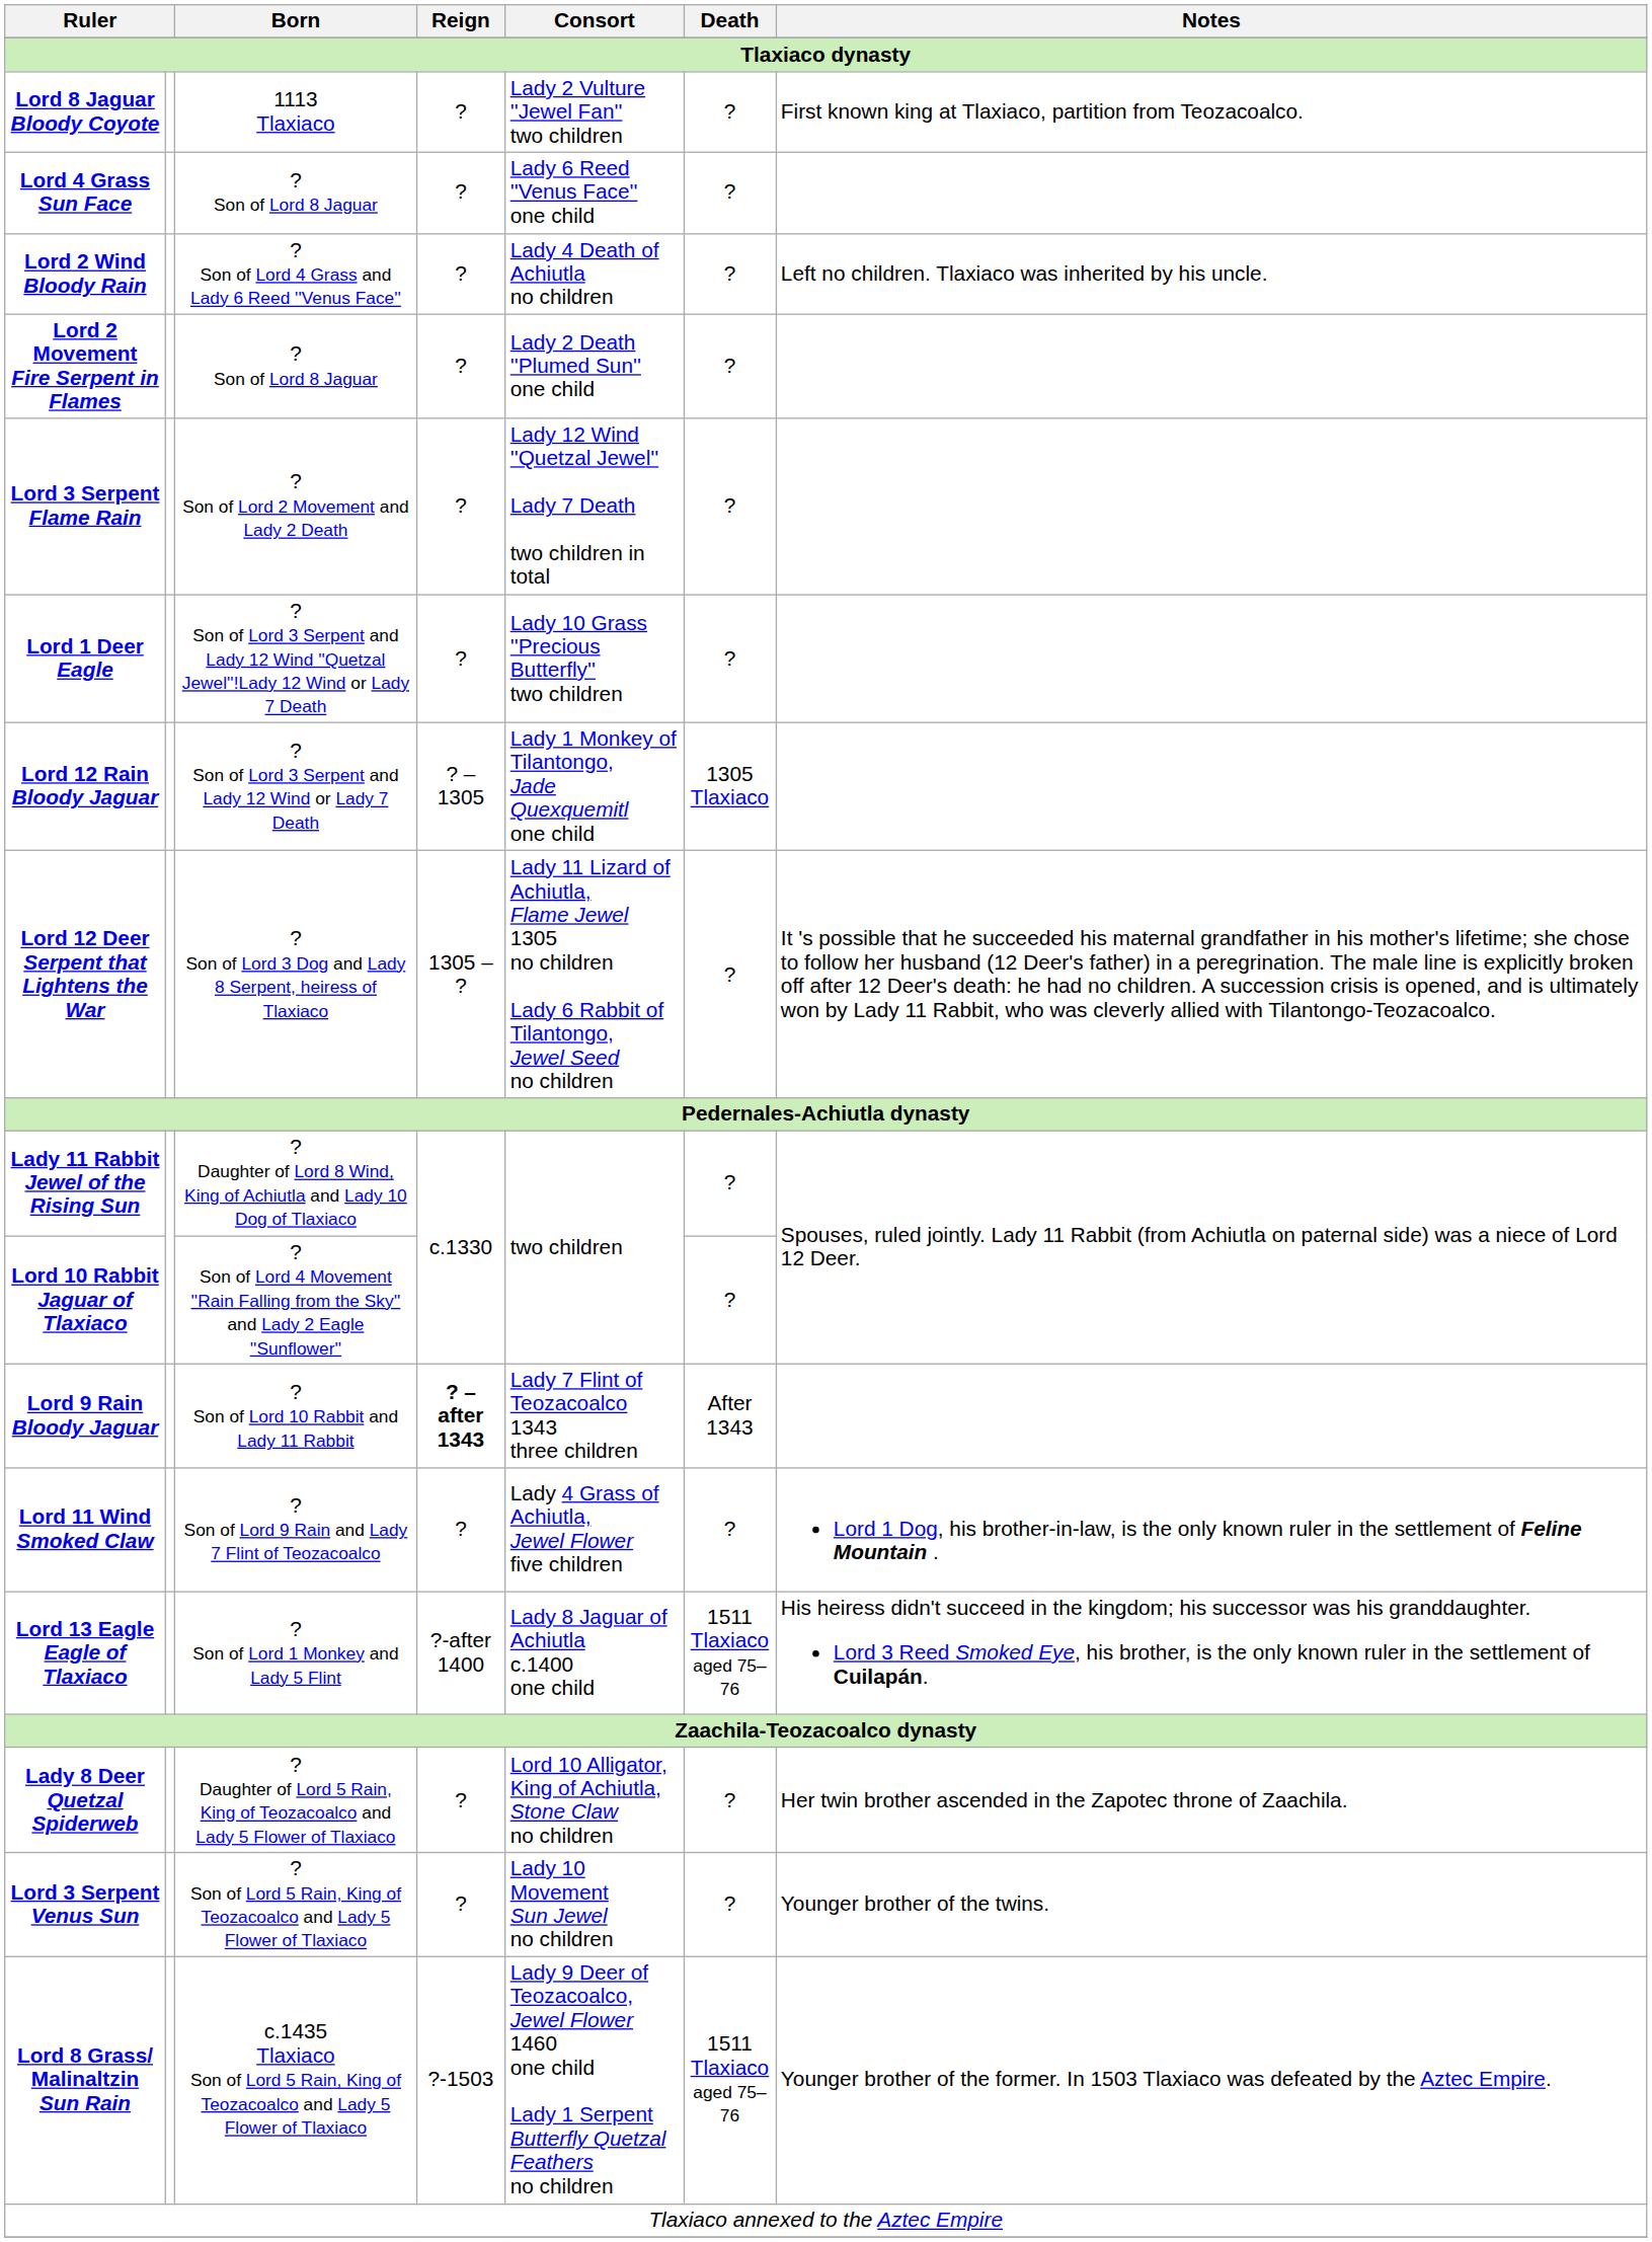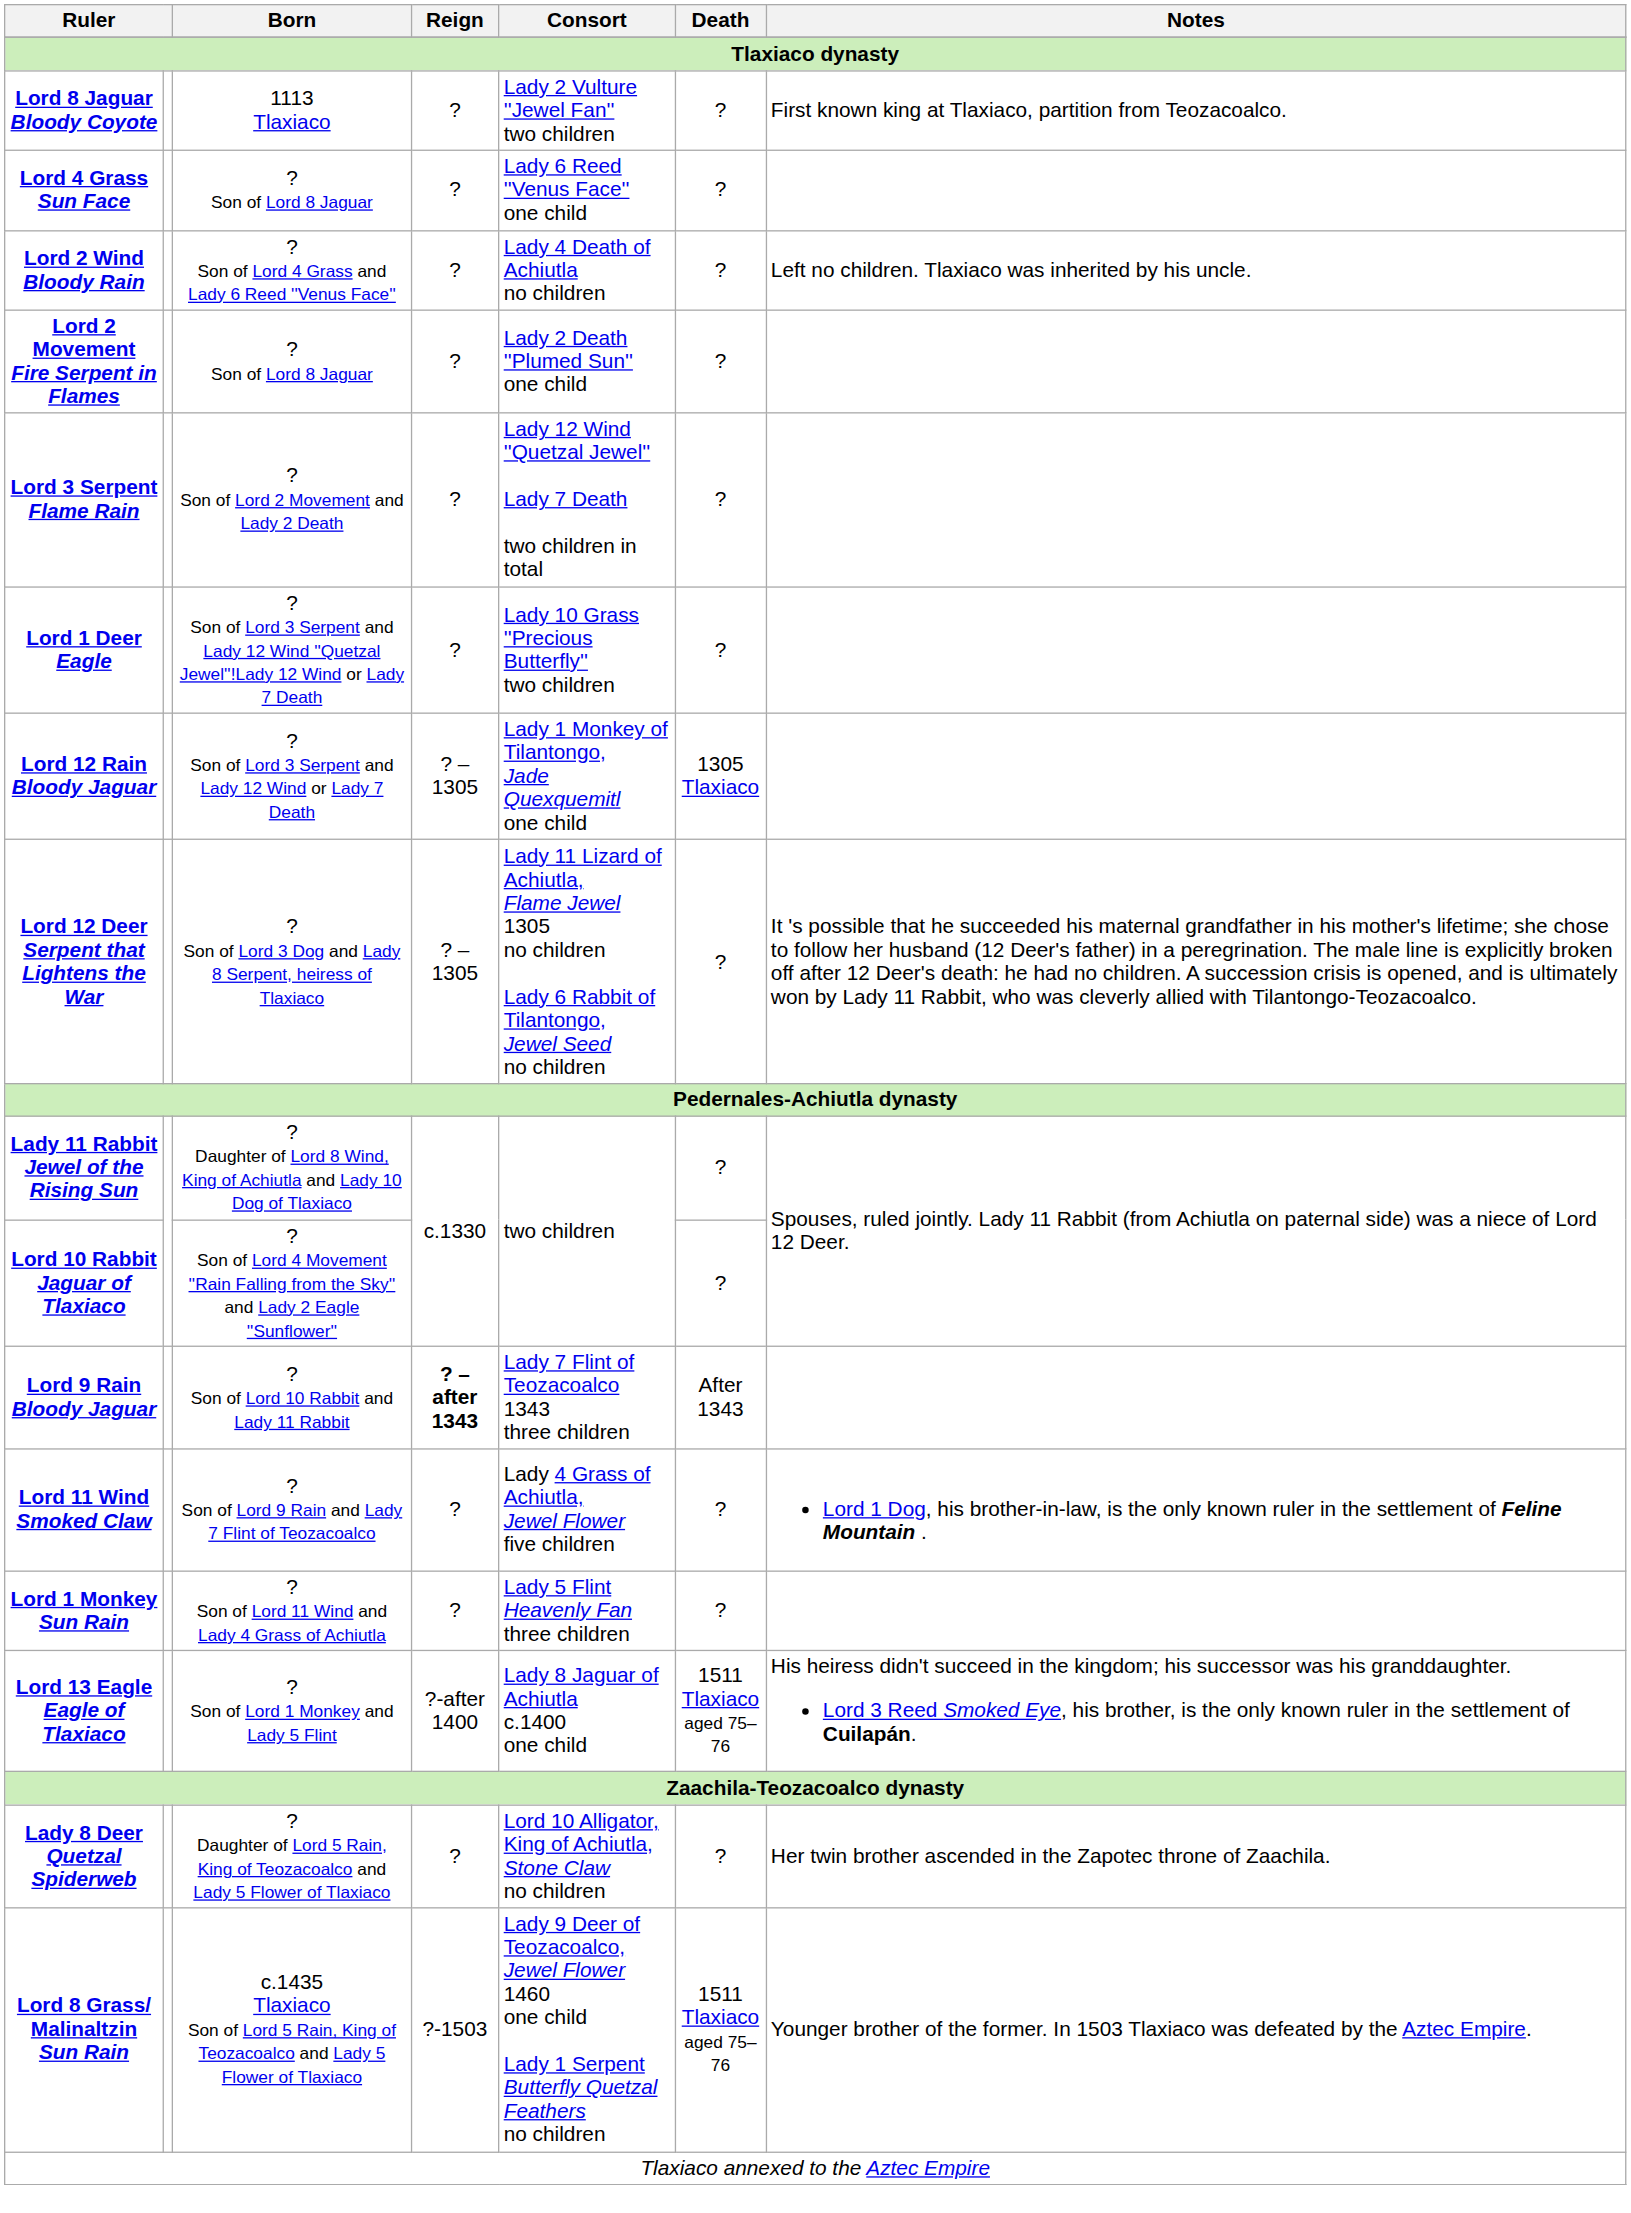 <table class="wikitable">
 <tr>
 <th colspan=2>Ruler</th>
 <th>Born</th>
 <th>Reign</th>
 <th>Consort</th>
 <th>Death</th>
 <th>Notes</th>
 </tr>
 <tr>
 </tr>
 <tr bgcolor=#ceb>
 <td align="center" colspan="7"><strong>Tlaxiaco dynasty</strong></td>
 </tr>
 <tr bgcolor=#fff>
 <td align="center"><strong><a href='#'>Lord 8 Jaguar<br><em>Bloody Coyote</em></a></strong></td>
 <td></td>
 <td align="center">1113<br><a href='#'>Tlaxiaco</a></td>
 <td align="center">?</td>
 <td><a href='#'>Lady 2 Vulture ''Jewel Fan''</a><br>two children</td>
 <td align="center">?</td>
 <td>First known king at Tlaxiaco, partition from Teozacoalco.</td>
 </tr>
 <tr bgcolor=#fff>
 <td align="center"><strong><a href='#'>Lord 4 Grass<br><em>Sun Face</em></a></strong></td>
 <td></td>
 <td align="center">?<br><small>Son of <a href='#'>Lord 8 Jaguar</a></small></td>
 <td align="center">?</td>
 <td><a href='#'>Lady 6 Reed ''Venus Face''</a><br>one child</td>
 <td align="center">?</td>
 <td></td>
 </tr>
 <tr bgcolor=#fff>
 <td align="center"><strong><a href='#'>Lord 2 Wind<br><em>Bloody Rain</em></a></strong></td>
 <td></td>
 <td align="center">?<br><small>Son of <a href='#'>Lord 4 Grass</a> and <a href='#'>Lady 6 Reed ''Venus Face''</a></small></td>
 <td align="center">?</td>
 <td><a href='#'>Lady 4 Death of Achiutla</a><br>no children</td>
 <td align="center">?</td>
 <td>Left no children. Tlaxiaco was inherited by his uncle.</td>
 </tr>
 <tr bgcolor=#fff>
 <td align="center"><strong><a href='#'>Lord 2 Movement<br><em>Fire Serpent in Flames</em></a></strong></td>
 <td></td>
 <td align="center">?<br><small>Son of <a href='#'>Lord 8 Jaguar</a></small></td>
 <td align="center">?</td>
 <td><a href='#'>Lady 2 Death ''Plumed Sun''</a><br>one child</td>
 <td align="center">?</td>
 <td></td>
 </tr>
 <tr bgcolor=#fff>
 <td align="center"><strong><a href='#'>Lord 3 Serpent<br><em>Flame Rain</em></a></strong></td>
 <td></td>
 <td align="center">?<br><small>Son of <a href='#'>Lord 2 Movement</a> and <a href='#'>Lady 2 Death</a></small></td>
 <td align="center">?</td>
 <td><a href='#'>Lady 12 Wind ''Quetzal Jewel''</a><br><br><a href='#'>Lady 7 Death</a><br><br>two children in total</td>
 <td align="center">?</td>
 <td></td>
 </tr>
 <tr bgcolor=#fff>
 <td align="center"><strong><a href='#'>Lord 1 Deer<br><em>Eagle</em></a></strong></td>
 <td></td>
 <td align="center">?<br><small>Son of <a href='#'>Lord 3 Serpent</a> and <a href='#'>Lady 12 Wind ''Quetzal Jewel''!Lady 12 Wind</a> or <a href='#'>Lady 7 Death</a></small></td>
 <td align="center">?</td>
 <td><a href='#'>Lady 10 Grass ''Precious Butterfly''</a><br>two children</td>
 <td align="center">?</td>
 <td></td>
 </tr>
 <tr bgcolor=#fff>
 <td align="center"><strong><a href='#'>Lord 12 Rain<br><em>Bloody Jaguar</em></a></strong></td>
 <td></td>
 <td align="center">?<br><small>Son of <a href='#'>Lord 3 Serpent</a> and <a href='#'>Lady 12 Wind</a> or <a href='#'>Lady 7 Death</a></small></td>
 <td align="center">? – 1305</td>
 <td><a href='#'>Lady 1 Monkey of Tilantongo,<br><em>Jade Quexquemitl</em></a><br>one child</td>
 <td align="center">1305<br><a href='#'>Tlaxiaco</a></td>
 <td></td>
 </tr>
 <tr bgcolor=#fff>
 <td align="center"><strong><a href='#'>Lord 12 Deer<br><em>Serpent that Lightens the War</em></a></strong></td>
 <td></td>
 <td align="center">?<br><small>Son of <a href='#'>Lord 3 Dog</a> and <a href='#'>Lady 8 Serpent, heiress of Tlaxiaco</a></small></td>
-<td align="center">1305 – ?</td>
+<td align="center">? – 1305</td>
 <td><a href='#'>Lady 11 Lizard of Achiutla,<br><em>Flame Jewel</em></a><br>1305<br>no children<br><br><a href='#'>Lady 6 Rabbit of Tilantongo,<br><em>Jewel Seed</em></a><br>no children</td>
 <td align="center">?</td>
 <td>It 's possible that he succeeded his maternal grandfather in his mother's lifetime; she chose to follow her husband (12 Deer's father) in a peregrination. The male line is explicitly broken off after 12 Deer's death: he had no children. A succession crisis is opened, and is ultimately won by Lady 11 Rabbit, who was cleverly allied with Tilantongo-Teozacoalco.</td>
 </tr>
 <tr bgcolor=#ceb>
 <td align="center" colspan="7"><strong>Pedernales-Achiutla dynasty</strong></td>
 </tr>
 <tr bgcolor=#fff>
 <td align="center"><strong><a href='#'>Lady 11 Rabbit<br><em>Jewel of the Rising Sun</em></a></strong></td>
 <td rowspan="2"></td>
 <td align="center">?<br><small>Daughter of <a href='#'>Lord 8 Wind, King of Achiutla</a> and <a href='#'>Lady 10 Dog of Tlaxiaco</a> </small></td>
 <td align="center" rowspan="2">c.1330</td>
 <td rowspan="2">two children</td>
 <td align="center">?</td>
 <td rowspan="2">Spouses, ruled jointly. Lady 11 Rabbit (from Achiutla on paternal side) was a niece of Lord 12 Deer.</td>
 </tr>
 <tr bgcolor=#fff>
 <td align="center"><strong><a href='#'>Lord 10 Rabbit<br><em>Jaguar of Tlaxiaco</em></a></strong></td>
 <td align="center">?<br><small>Son of <a href='#'>Lord 4 Movement ''Rain Falling from the Sky''</a> and <a href='#'>Lady 2 Eagle ''Sunflower''</a> </small></td>
 <td align="center">?</td>
 </tr>
 <tr bgcolor=#fff>
 <td align="center"><strong><a href='#'>Lord 9 Rain<br><em>Bloody Jaguar</em></a></strong></td>
 <td></td>
 <td align="center">?<br><small>Son of <a href='#'>Lord 10 Rabbit</a> and <a href='#'>Lady 11 Rabbit</a></small></td>
 <td align="center"><strong>? – after 1343</strong></td>
 <td><a href='#'>Lady 7 Flint of Teozacoalco</a><br>1343<br>three children</td>
 <td align="center">After 1343</td>
 <td></td>
 </tr>
 <tr bgcolor=#fff>
 <td align="center"><strong><a href='#'>Lord 11 Wind<br><em>Smoked Claw</em></a></strong></td>
 <td></td>
 <td align="center">?<br><small>Son of <a href='#'>Lord 9 Rain</a> and <a href='#'>Lady 7 Flint of Teozacoalco</a></small></td>
 <td align="center">?</td>
 <td>Lady <a href='#'>4 Grass of Achiutla, <br><em>Jewel Flower</em></a><br>five children</td>
 <td align="center">?</td>
 <td><br><ul><li><a href='#'>Lord 1 Dog</a>, his brother-in-law, is the only known ruler in the settlement of <strong> <em>Feline Mountain</em> </strong>.</li></ul></td>
 </tr>
 <tr bgcolor=#fff>
+<td align="center"><strong><a href='#'>Lord 1 Monkey<br><em>Sun Rain</em></a></strong></td>
+<td></td>
+<td align="center">?<br><small>Son of <a href='#'>Lord 11 Wind</a> and <a href='#'>Lady 4 Grass of Achiutla</a></small></td>
+<td align="center">?</td>
+<td><a href='#'>Lady 5 Flint <br><em>Heavenly Fan</em></a><br>three children</td>
+<td align="center">?</td>
+<td></td>
+</tr>
+<tr bgcolor=#fff>
 <td align="center"><strong><a href='#'>Lord 13 Eagle<br><em>Eagle of Tlaxiaco</em></a></strong></td>
 <td></td>
 <td align="center">?<br><small>Son of <a href='#'>Lord 1 Monkey</a> and <a href='#'>Lady 5 Flint</a></small></td>
 <td align="center">?-after 1400</td>
 <td><a href='#'>Lady 8 Jaguar of Achiutla</a><br>c.1400<br>one child</td>
 <td align="center">1511<br><a href='#'>Tlaxiaco</a><br><small>aged 75–76</small></td>
 <td>His heiress didn't succeed in the kingdom; his successor was his granddaughter.<br><ul><li><a href='#'>Lord 3 Reed <em>Smoked Eye</em></a>, his brother, is the only known ruler in the settlement of <strong>Cuilapán</strong>.</li></ul></td>
 </tr>
 <tr bgcolor=#ceb>
 <td align="center" colspan="7"><strong>Zaachila-Teozacoalco dynasty</strong></td>
 </tr>
 <tr bgcolor=#fff>
 <td align="center"><strong><a href='#'>Lady 8 Deer<br><em>Quetzal Spiderweb</em></a></strong></td>
 <td></td>
 <td align="center">?<br><small>Daughter of <a href='#'>Lord 5 Rain, King of Teozacoalco</a> and <a href='#'>Lady 5 Flower of Tlaxiaco</a></small></td>
 <td align="center">?</td>
 <td><a href='#'>Lord 10 Alligator, King of Achiutla,<br><em>Stone Claw</em></a><br>no children</td>
 <td align="center">?</td>
 <td>Her twin brother ascended in the Zapotec throne of Zaachila.</td>
 </tr>
 <tr bgcolor=#fff>
-<td align="center"><strong><a href='#'>Lord 3 Serpent<br><em>Venus Sun</em></a></strong></td>
-<td></td>
-<td align="center">?<br><small>Son of <a href='#'>Lord 5 Rain, King of Teozacoalco</a> and <a href='#'>Lady 5 Flower of Tlaxiaco</a></small></td>
-<td align="center">?</td>
-<td><a href='#'>Lady 10 Movement<br><em>Sun Jewel</em></a><br>no children</td>
-<td align="center">?</td>
-<td>Younger brother of the twins.</td>
-</tr>
-<tr bgcolor=#fff>
 <td align="center"><strong><a href='#'>Lord 8 Grass/ Malinaltzin<br><em>Sun Rain</em></a></strong></td>
 <td></td>
 <td align="center">c.1435<br><a href='#'>Tlaxiaco</a><br><small>Son of <a href='#'>Lord 5 Rain, King of Teozacoalco</a> and <a href='#'>Lady 5 Flower of Tlaxiaco</a></small></td>
 <td align="center">?-1503</td>
 <td><a href='#'>Lady 9 Deer of Teozacoalco,<br><em>Jewel Flower</em></a><br>1460<br>one child<br><br><a href='#'>Lady 1 Serpent<br><em>Butterfly Quetzal Feathers</em></a><br>no children</td>
 <td align="center">1511<br><a href='#'>Tlaxiaco</a><br><small>aged 75–76</small></td>
 <td>Younger brother of the former. In 1503 Tlaxiaco was defeated by the <a href='#'>Aztec Empire</a>.</td>
 </tr>
 <tr bgcolor=#fff>
 <td align="center" colspan="7"><em>Tlaxiaco annexed to the <a href='#'>Aztec Empire</a></em></td>
 </tr>
 <tr>
 </tr>
 </table>
